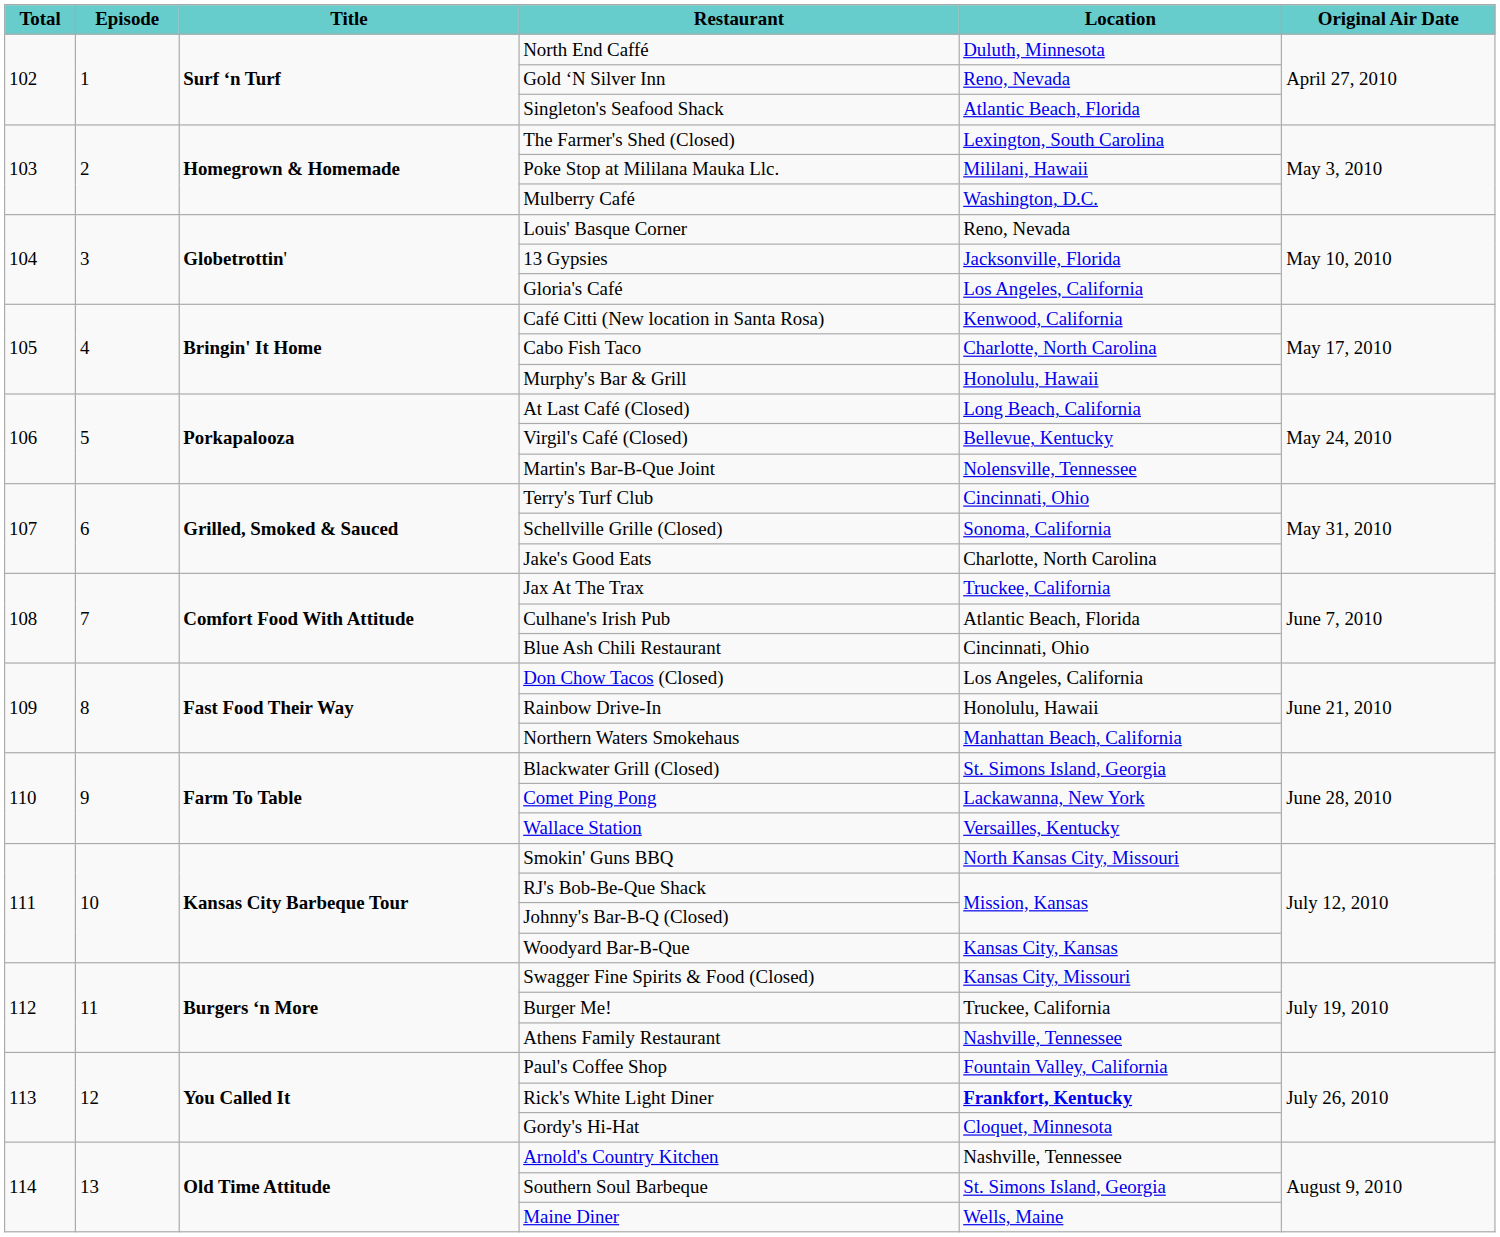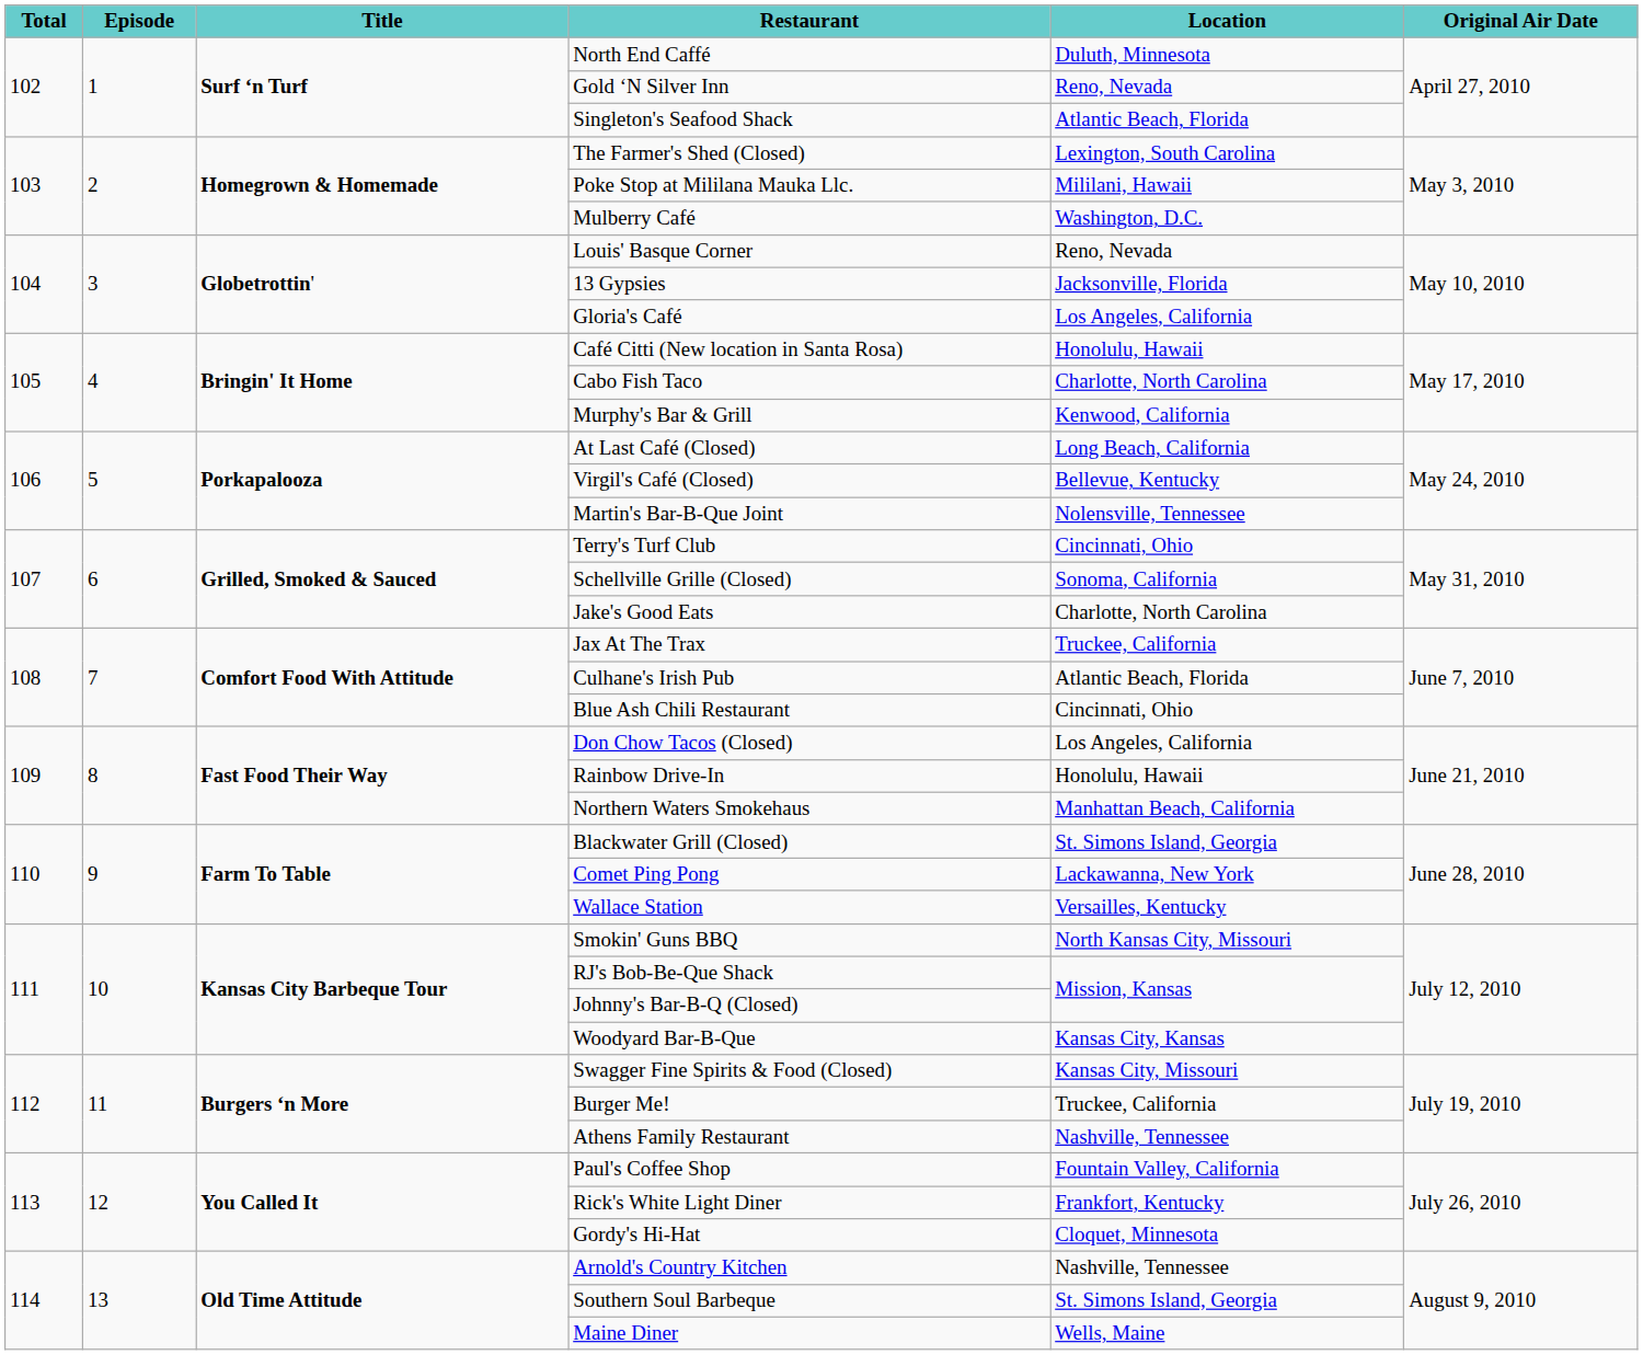 <table class="wikitable" style="width: 100%;">
 <tr>
 <th # style="background:#6cc;">Total</th>
 <th # style="background:#6cc;">Episode</th>
 <th # style="background:#6cc;">Title</th>
 <th # style="background:#6cc;">Restaurant</th>
 <th # style="background:#6cc;">Location</th>
 <th # style="background:#6cc;">Original Air Date</th>
 </tr>
 <tr>
 <td rowspan="3">102</td>
 <td rowspan="3">1</td>
 <td rowspan="3"><strong>Surf ‘n Turf</strong></td>
 <td>North End Caffé</td>
 <td><a href='#'>Duluth, Minnesota</a></td>
 <td rowspan="3">April 27, 2010</td>
 </tr>
 <tr>
 <td>Gold ‘N Silver Inn</td>
 <td><a href='#'>Reno, Nevada</a></td>
 </tr>
 <tr>
 <td>Singleton's Seafood Shack</td>
 <td><a href='#'>Atlantic Beach, Florida</a></td>
 </tr>
 <tr>
 <td rowspan="3">103</td>
 <td rowspan="3">2</td>
 <td rowspan="3"><strong>Homegrown & Homemade</strong></td>
 <td>The Farmer's Shed (Closed)</td>
 <td><a href='#'>Lexington, South Carolina</a></td>
 <td rowspan="3">May 3, 2010</td>
 </tr>
 <tr>
 <td>Poke Stop at Mililana Mauka Llc.</td>
 <td><a href='#'>Mililani, Hawaii</a></td>
 </tr>
 <tr>
 <td>Mulberry Café</td>
 <td><a href='#'>Washington, D.C.</a></td>
 </tr>
 <tr>
 <td rowspan="3">104</td>
 <td rowspan="3">3</td>
 <td rowspan="3"><strong>Globetrottin</strong>'</td>
 <td>Louis' Basque Corner</td>
 <td>Reno, Nevada</td>
 <td rowspan="3">May 10, 2010</td>
 </tr>
 <tr>
 <td>13 Gypsies</td>
 <td><a href='#'>Jacksonville, Florida</a></td>
 </tr>
 <tr>
 <td>Gloria's Café</td>
 <td><a href='#'>Los Angeles, California</a></td>
 </tr>
 <tr>
 <td rowspan="3">105</td>
 <td rowspan="3">4</td>
 <td rowspan="3"><strong>Bringin' It Home</strong></td>
 <td>Café Citti (New location in Santa Rosa)</td>
-<td><a href='#'>Kenwood, California</a></td>
+<td><a href='#'>Honolulu, Hawaii</a></td>
 <td rowspan="3">May 17, 2010</td>
 </tr>
 <tr>
 <td>Cabo Fish Taco</td>
 <td><a href='#'>Charlotte, North Carolina</a></td>
 </tr>
 <tr>
 <td>Murphy's Bar & Grill</td>
-<td><a href='#'>Honolulu, Hawaii</a></td>
+<td><a href='#'>Kenwood, California</a></td>
 </tr>
 <tr>
 <td rowspan="3">106</td>
 <td rowspan="3">5</td>
 <td rowspan="3"><strong>Porkapalooza</strong></td>
 <td>At Last Café (Closed)</td>
 <td><a href='#'>Long Beach, California</a></td>
 <td rowspan="3">May 24, 2010</td>
 </tr>
 <tr>
 <td>Virgil's Café (Closed)</td>
 <td><a href='#'>Bellevue, Kentucky</a></td>
 </tr>
 <tr>
 <td>Martin's Bar-B-Que Joint</td>
 <td><a href='#'>Nolensville, Tennessee</a></td>
 </tr>
 <tr>
 <td rowspan="3">107</td>
 <td rowspan="3">6</td>
 <td rowspan="3"><strong>Grilled, Smoked & Sauced</strong></td>
 <td>Terry's Turf Club</td>
 <td><a href='#'>Cincinnati, Ohio</a></td>
 <td rowspan="3">May 31, 2010</td>
 </tr>
 <tr>
 <td>Schellville Grille (Closed)</td>
 <td><a href='#'>Sonoma, California</a></td>
 </tr>
 <tr>
 <td>Jake's Good Eats</td>
 <td>Charlotte, North Carolina</td>
 </tr>
 <tr>
 <td rowspan="3">108</td>
 <td rowspan="3">7</td>
 <td rowspan="3"><strong>Comfort Food With Attitude</strong></td>
 <td>Jax At The Trax</td>
 <td><a href='#'>Truckee, California</a></td>
 <td rowspan="3">June 7, 2010</td>
 </tr>
 <tr>
 <td>Culhane's Irish Pub</td>
 <td>Atlantic Beach, Florida</td>
 </tr>
 <tr>
 <td>Blue Ash Chili Restaurant</td>
 <td>Cincinnati, Ohio</td>
 </tr>
 <tr>
 <td rowspan="3">109</td>
 <td rowspan="3">8</td>
 <td rowspan="3"><strong>Fast Food Their Way</strong></td>
 <td><a href='#'>Don Chow Tacos</a> (Closed)</td>
 <td>Los Angeles, California</td>
 <td rowspan="3">June 21, 2010</td>
 </tr>
 <tr>
 <td>Rainbow Drive-In</td>
 <td>Honolulu, Hawaii</td>
 </tr>
 <tr>
 <td>Northern Waters Smokehaus</td>
 <td><a href='#'>Manhattan Beach, California</a></td>
 </tr>
 <tr>
 <td rowspan="3">110</td>
 <td rowspan="3">9</td>
 <td rowspan="3"><strong>Farm To Table</strong></td>
 <td>Blackwater Grill (Closed)</td>
 <td><a href='#'>St. Simons Island, Georgia</a></td>
 <td rowspan="3">June 28, 2010</td>
 </tr>
 <tr>
 <td><a href='#'>Comet Ping Pong</a></td>
 <td><a href='#'>Lackawanna, New York</a></td>
 </tr>
 <tr>
 <td><a href='#'>Wallace Station</a></td>
 <td><a href='#'>Versailles, Kentucky</a></td>
 </tr>
 <tr>
 <td rowspan="4">111</td>
 <td rowspan="4">10</td>
 <td rowspan="4"><strong>Kansas City Barbeque Tour</strong></td>
 <td>Smokin' Guns BBQ</td>
 <td><a href='#'>North Kansas City, Missouri</a></td>
 <td rowspan="4">July 12, 2010</td>
 </tr>
 <tr>
 <td>RJ's Bob-Be-Que Shack</td>
 <td rowspan="2"><a href='#'>Mission, Kansas</a></td>
 </tr>
 <tr>
 <td>Johnny's Bar-B-Q (Closed)</td>
 </tr>
 <tr>
 <td>Woodyard Bar-B-Que</td>
 <td><a href='#'>Kansas City, Kansas</a></td>
 </tr>
 <tr>
 <td rowspan="3">112</td>
 <td rowspan="3">11</td>
 <td rowspan="3"><strong>Burgers ‘n More</strong></td>
 <td>Swagger Fine Spirits & Food (Closed)</td>
 <td><a href='#'>Kansas City, Missouri</a></td>
 <td rowspan="3">July 19, 2010</td>
 </tr>
 <tr>
 <td>Burger Me!</td>
 <td>Truckee, California</td>
 </tr>
 <tr>
 <td>Athens Family Restaurant</td>
 <td><a href='#'>Nashville, Tennessee</a></td>
 </tr>
 <tr>
 <td rowspan="3">113</td>
 <td rowspan="3">12</td>
 <td rowspan="3"><strong>You Called It</strong></td>
 <td>Paul's Coffee Shop</td>
 <td><a href='#'>Fountain Valley, California</a></td>
 <td rowspan="3">July 26, 2010</td>
 </tr>
 <tr>
 <td>Rick's White Light Diner</td>
-<td><strong><a href='#'>Frankfort, Kentucky</a></strong></td>
+<td><a href='#'>Frankfort, Kentucky</a></td>
 </tr>
 <tr>
 <td>Gordy's Hi-Hat</td>
 <td><a href='#'>Cloquet, Minnesota</a></td>
 </tr>
 <tr>
 <td rowspan="3">114</td>
 <td rowspan="3">13</td>
 <td rowspan="3"><strong>Old Time Attitude</strong></td>
 <td><a href='#'>Arnold's Country Kitchen</a></td>
 <td>Nashville, Tennessee</td>
 <td rowspan="3">August 9, 2010</td>
 </tr>
 <tr>
 <td>Southern Soul Barbeque</td>
 <td><a href='#'>St. Simons Island, Georgia</a></td>
 </tr>
 <tr>
 <td><a href='#'>Maine Diner</a></td>
 <td><a href='#'>Wells, Maine</a></td>
 </tr>
 </table>
